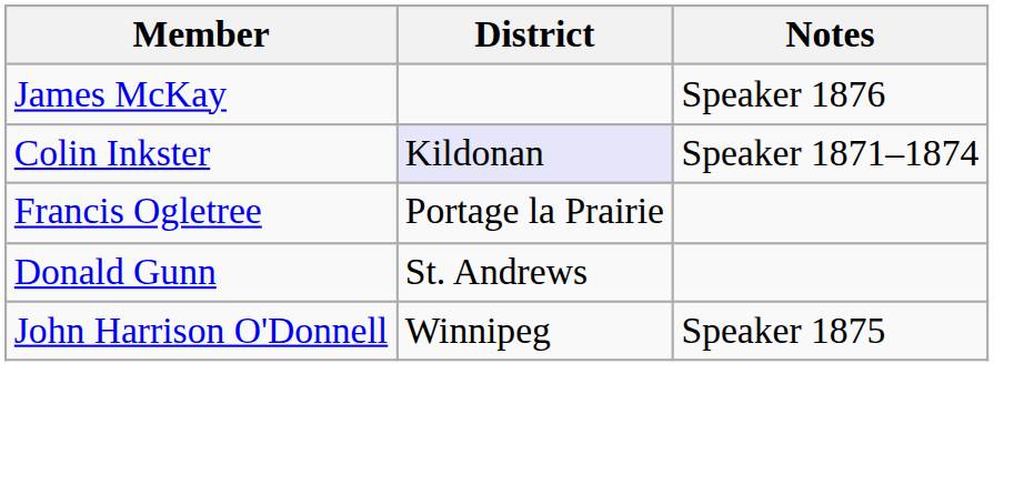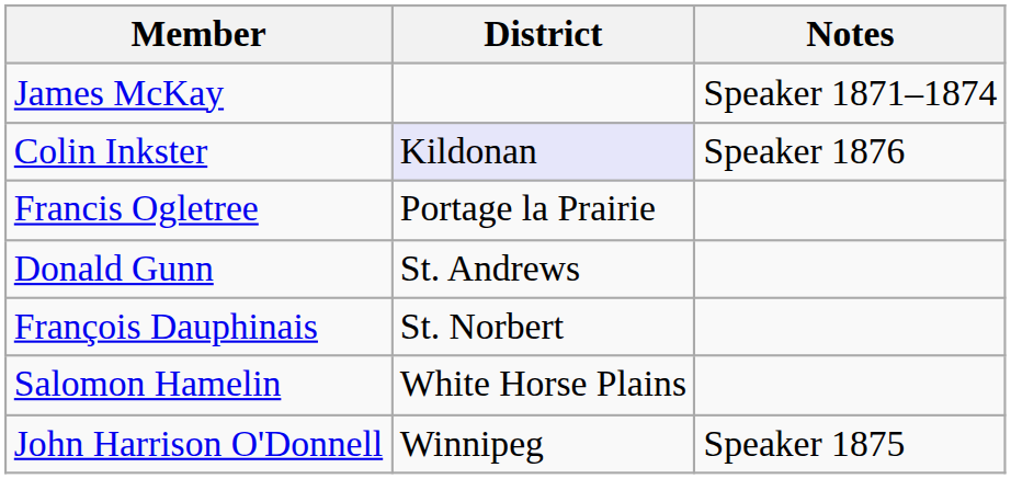 <table class="wikitable sortable">
 <tr>
 <th>Member</th>
 <th>District</th>
 <th>Notes</th>
 </tr>
 <tr>
 <td><a href='#'>James McKay</a></td>
 <td></td>
-<td>Speaker 1876</td>
+<td>Speaker 1871–1874</td>
 </tr>
 <tr>
 <td><a href='#'>Colin Inkster</a></td>
 <td style="background: lavender;">Kildonan</td>
-<td>Speaker 1871–1874</td>
+<td>Speaker 1876</td>
 </tr>
 <tr>
 <td><a href='#'>Francis Ogletree</a></td>
 <td>Portage la Prairie</td>
 <td></td>
 </tr>
 <tr>
 <td><a href='#'>Donald Gunn</a></td>
 <td>St. Andrews</td>
 <td></td>
 </tr>
 <tr>
+<td><a href='#'>François Dauphinais</a></td>
+<td>St. Norbert</td>
+<td></td>
+</tr>
+<tr>
+<td><a href='#'>Salomon Hamelin</a></td>
+<td>White Horse Plains</td>
+<td></td>
+</tr>
+<tr>
 <td><a href='#'>John Harrison O'Donnell</a></td>
 <td>Winnipeg</td>
 <td>Speaker 1875</td>
 </tr>
 </table>
